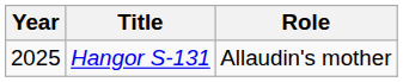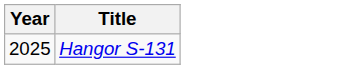 <table class="wikitable sortable plainrowheaders">
 <tr style="text-align:center;">
 <th scope="col">Year</th>
 <th scope="col">Title</th>
-<th scope="col">Role</th>
 </tr>
 <tr>
 <td>2025</td>
 <td><em><a href='#'>Hangor S-131</a></em></td>
-<td>Allaudin's mother</td>
 </tr>
 </table>
